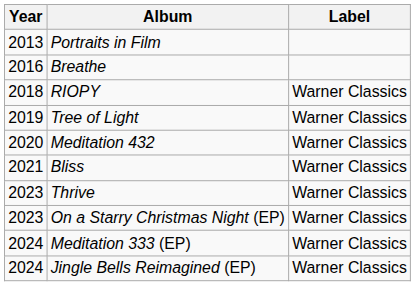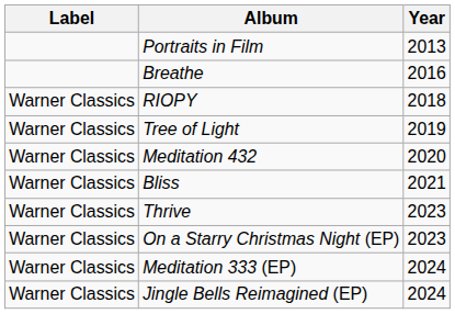 <table class="wikitable">
 <tr>
+<th>Label</th>
+<th>Album</th>
 <th>Year</th>
-<th>Album</th>
-<th>Label</th>
 </tr>
 <tr>
+<td></td>
+<td><em>Portraits in Film</em></td>
 <td>2013</td>
-<td><em>Portraits in Film</em></td>
-<td></td>
 </tr>
 <tr>
+<td></td>
+<td><em>Breathe</em></td>
 <td>2016</td>
-<td><em>Breathe</em></td>
-<td></td>
 </tr>
 <tr>
+<td>Warner Classics</td>
+<td><em>RIOPY</em></td>
 <td>2018</td>
-<td><em>RIOPY</em></td>
-<td>Warner Classics</td>
 </tr>
 <tr>
+<td>Warner Classics</td>
+<td><em>Tree of Light</em></td>
 <td>2019</td>
-<td><em>Tree of Light</em></td>
-<td>Warner Classics</td>
 </tr>
 <tr>
+<td>Warner Classics</td>
+<td><em>Meditation 432</em></td>
 <td>2020</td>
-<td><em>Meditation 432</em></td>
-<td>Warner Classics</td>
 </tr>
 <tr>
+<td>Warner Classics</td>
+<td><em>Bliss</em></td>
 <td>2021</td>
-<td><em>Bliss</em></td>
-<td>Warner Classics</td>
 </tr>
 <tr>
+<td>Warner Classics</td>
+<td><em>Thrive</em></td>
 <td>2023</td>
-<td><em>Thrive</em></td>
-<td>Warner Classics</td>
 </tr>
 <tr>
+<td>Warner Classics</td>
+<td><em>On a Starry Christmas Night</em> (EP)</td>
 <td>2023</td>
-<td><em>On a Starry Christmas Night</em> (EP)</td>
-<td>Warner Classics</td>
 </tr>
 <tr>
+<td>Warner Classics</td>
+<td><em>Meditation 333</em> (EP)</td>
 <td>2024</td>
-<td><em>Meditation 333</em> (EP)</td>
-<td>Warner Classics</td>
 </tr>
 <tr>
+<td>Warner Classics</td>
+<td><em>Jingle Bells Reimagined</em> (EP)</td>
 <td>2024</td>
-<td><em>Jingle Bells Reimagined</em> (EP)</td>
-<td>Warner Classics</td>
 </tr>
 </table>
